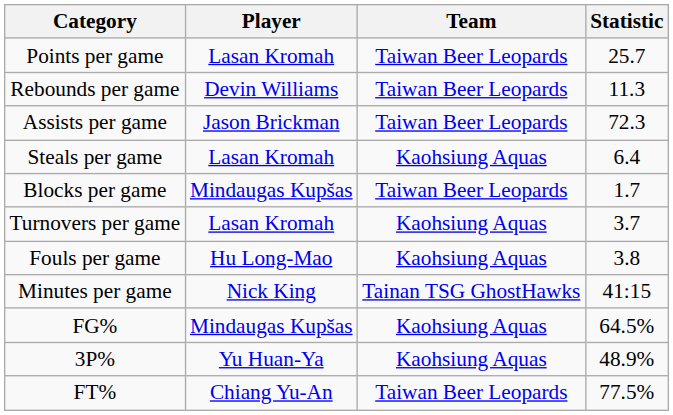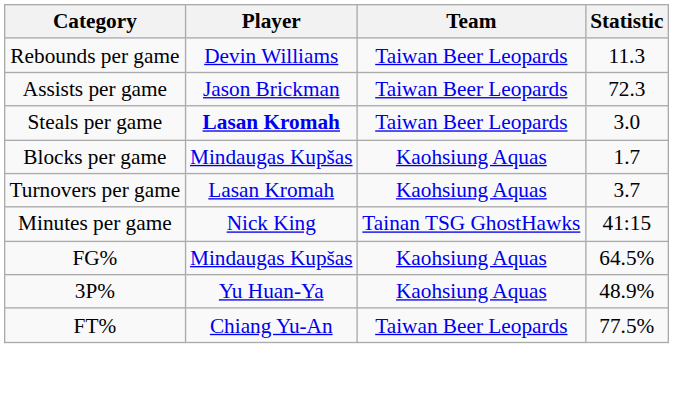 <table class="wikitable" style="text-align:center">
 <tr>
 <th>Category</th>
 <th>Player</th>
 <th>Team</th>
 <th>Statistic</th>
-</tr>
-<tr>
-<td>Points per game</td>
-<td><a href='#'>Lasan Kromah</a></td>
-<td><a href='#'>Taiwan Beer Leopards</a></td>
-<td>25.7</td>
 </tr>
 <tr>
 <td>Rebounds per game</td>
 <td><a href='#'>Devin Williams</a></td>
 <td><a href='#'>Taiwan Beer Leopards</a></td>
 <td>11.3</td>
 </tr>
 <tr>
 <td>Assists per game</td>
 <td><a href='#'>Jason Brickman</a></td>
 <td><a href='#'>Taiwan Beer Leopards</a></td>
 <td>72.3</td>
 </tr>
 <tr>
 <td>Steals per game</td>
-<td><a href='#'>Lasan Kromah</a></td>
-<td><a href='#'>Kaohsiung Aquas</a></td>
-<td>6.4</td>
+<td><strong><a href='#'>Lasan Kromah</a></strong></td>
+<td><a href='#'>Taiwan Beer Leopards</a></td>
+<td>3.0</td>
 </tr>
 <tr>
 <td>Blocks per game</td>
 <td><a href='#'>Mindaugas Kupšas</a></td>
-<td><a href='#'>Taiwan Beer Leopards</a></td>
+<td><a href='#'>Kaohsiung Aquas</a></td>
 <td>1.7</td>
 </tr>
 <tr>
 <td>Turnovers per game</td>
 <td><a href='#'>Lasan Kromah</a></td>
 <td><a href='#'>Kaohsiung Aquas</a></td>
 <td>3.7</td>
-</tr>
-<tr>
-<td>Fouls per game</td>
-<td><a href='#'>Hu Long-Mao</a></td>
-<td><a href='#'>Kaohsiung Aquas</a></td>
-<td>3.8</td>
 </tr>
 <tr>
 <td>Minutes per game</td>
 <td><a href='#'>Nick King</a></td>
 <td><a href='#'>Tainan TSG GhostHawks</a></td>
 <td>41:15</td>
 </tr>
 <tr>
 <td>FG%</td>
 <td><a href='#'>Mindaugas Kupšas</a></td>
 <td><a href='#'>Kaohsiung Aquas</a></td>
 <td>64.5%</td>
 </tr>
 <tr>
 <td>3P%</td>
 <td><a href='#'>Yu Huan-Ya</a></td>
 <td><a href='#'>Kaohsiung Aquas</a></td>
 <td>48.9%</td>
 </tr>
 <tr>
 <td>FT%</td>
 <td><a href='#'>Chiang Yu-An</a></td>
 <td><a href='#'>Taiwan Beer Leopards</a></td>
 <td>77.5%</td>
 </tr>
 </table>
